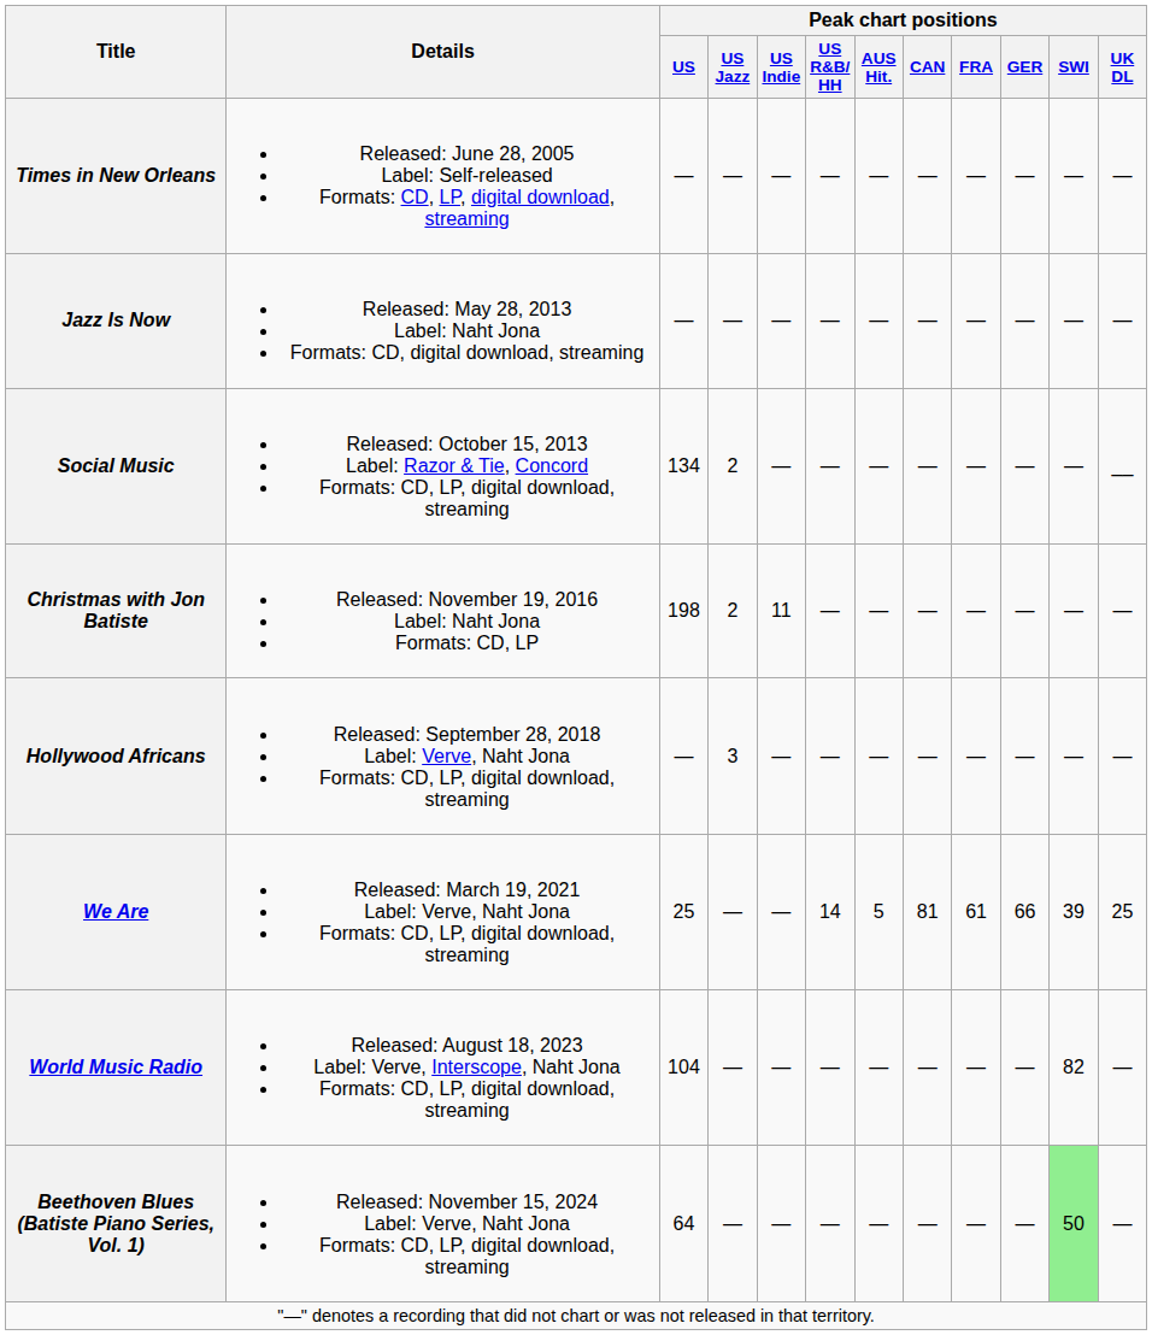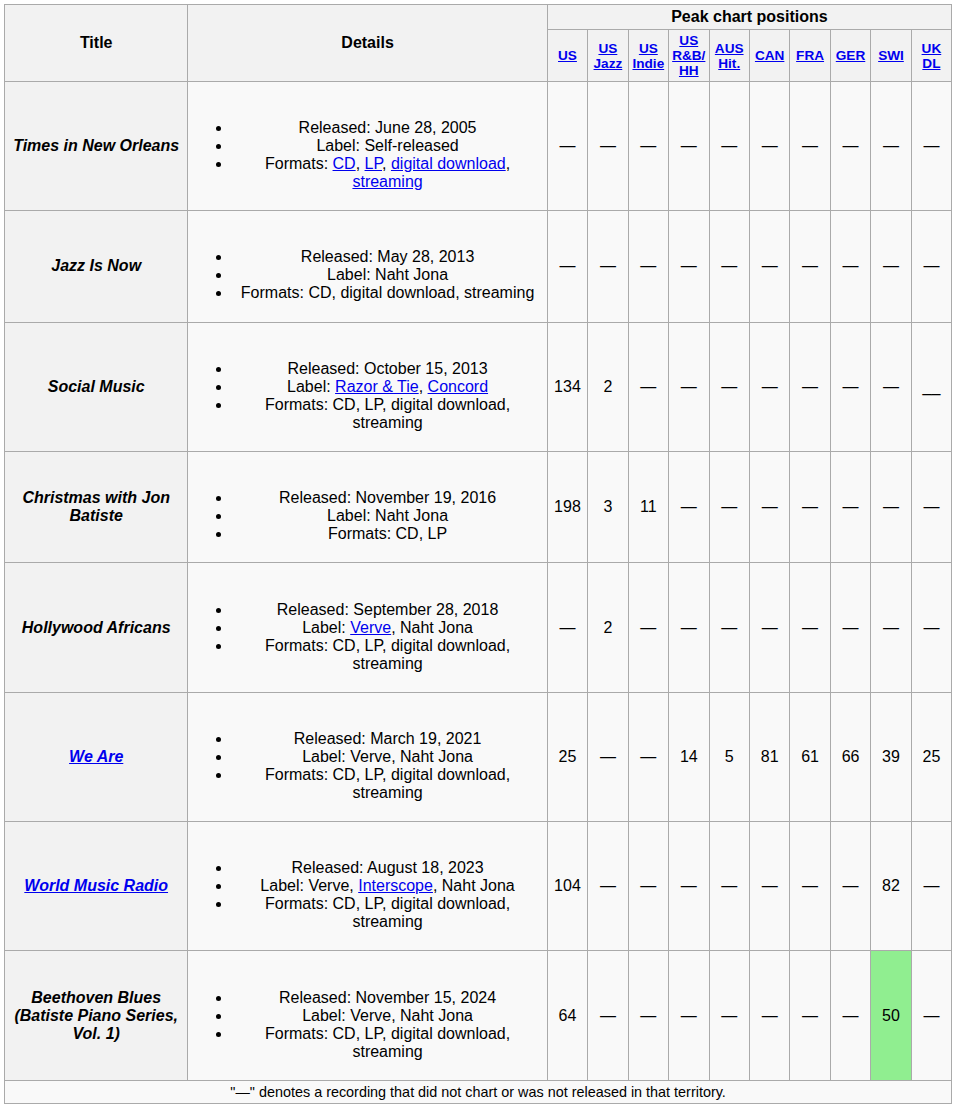 <table class="wikitable plainrowheaders" style="text-align:center;">
 <tr>
 <th scope="col" rowspan="2" style="width:11em;">Title</th>
 <th scope="col" rowspan="2" style="width:22em;">Details</th>
 <th scope="col" colspan="10">Peak chart positions</th>
 </tr>
 <tr>
 <th scope="col" style="width:2.5em;font-size:85%;"><a href='#'>US</a><br></th>
 <th scope="col" style="width:2.5em;font-size:85%;"><a href='#'>US<br>Jazz</a><br></th>
 <th scope="col" style="width:2.5em;font-size:85%;"><a href='#'>US<br>Indie</a><br></th>
 <th scope="col" style="width:2.5em;font-size:85%;"><a href='#'>US<br>R&B/<br>HH</a><br></th>
 <th scope="col" style="width:2.5em;font-size:85%;"><a href='#'>AUS<br>Hit.</a><br></th>
 <th scope="col" style="width:2.5em;font-size:85%;"><a href='#'>CAN</a><br></th>
 <th scope="col" style="width:2.5em;font-size:85%;"><a href='#'>FRA</a><br></th>
 <th scope="col" style="width:2.5em;font-size:85%;"><a href='#'>GER</a><br></th>
 <th scope="col" style="width:2.5em;font-size:85%;"><a href='#'>SWI</a><br></th>
 <th scope="col" style="width:2.5em;font-size:85%;"><a href='#'>UK<br>DL</a><br></th>
 </tr>
 <tr>
 <th scope="row"><em>Times in New Orleans</em></th>
 <td><br><ul><li>Released: June 28, 2005</li><li>Label: Self-released</li><li>Formats: <a href='#'>CD</a>, <a href='#'>LP</a>, <a href='#'>digital download</a>, <a href='#'>streaming</a></li></ul></td>
 <td>—</td>
 <td>—</td>
 <td>—</td>
 <td>—</td>
 <td>—</td>
 <td>—</td>
 <td>—</td>
 <td>—</td>
 <td>—</td>
 <td>—</td>
 </tr>
 <tr>
 <th scope="row"><em>Jazz Is Now</em></th>
 <td><br><ul><li>Released: May 28, 2013</li><li>Label: Naht Jona</li><li>Formats: CD, digital download, streaming</li></ul></td>
 <td>—</td>
 <td>—</td>
 <td>—</td>
 <td>—</td>
 <td>—</td>
 <td>—</td>
 <td>—</td>
 <td>—</td>
 <td>—</td>
 <td>—</td>
 </tr>
 <tr>
 <th scope="row"><em>Social Music</em><br></th>
 <td><br><ul><li>Released: October 15, 2013</li><li>Label: <a href='#'>Razor & Tie</a>, <a href='#'>Concord</a></li><li>Formats: CD, LP, digital download, streaming</li></ul></td>
 <td>134</td>
 <td>2</td>
 <td>—</td>
 <td>—</td>
 <td>—</td>
 <td>—</td>
 <td>—</td>
 <td>—</td>
 <td>—</td>
 <td>__</td>
 </tr>
 <tr>
 <th scope="row"><em>Christmas with Jon Batiste</em></th>
 <td><br><ul><li>Released: November 19, 2016</li><li>Label: Naht Jona</li><li>Formats: CD, LP</li></ul></td>
 <td>198<br></td>
-<td>2</td>
+<td>3<br></td>
 <td>11</td>
 <td>—</td>
 <td>—</td>
 <td>—</td>
 <td>—</td>
 <td>—</td>
 <td>—</td>
 <td>—</td>
 </tr>
 <tr>
 <th scope="row"><em>Hollywood Africans</em></th>
 <td><br><ul><li>Released: September 28, 2018</li><li>Label: <a href='#'>Verve</a>, Naht Jona</li><li>Formats: CD, LP, digital download, streaming</li></ul></td>
 <td>—</td>
-<td>3<br></td>
+<td>2</td>
 <td>—</td>
 <td>—</td>
 <td>—</td>
 <td>—</td>
 <td>—</td>
 <td>—</td>
 <td>—</td>
 <td>—</td>
 </tr>
 <tr>
 <th scope="row"><em><a href='#'>We Are</a></em></th>
 <td><br><ul><li>Released: March 19, 2021</li><li>Label: Verve, Naht Jona</li><li>Formats: CD, LP, digital download, streaming</li></ul></td>
 <td>25</td>
 <td>—</td>
 <td>—</td>
 <td>14</td>
 <td>5</td>
 <td>81</td>
 <td>61</td>
 <td>66</td>
 <td>39</td>
 <td>25</td>
 </tr>
 <tr>
 <th scope="row"><em><a href='#'>World Music Radio</a></em></th>
 <td><br><ul><li>Released: August 18, 2023</li><li>Label: Verve, <a href='#'>Interscope</a>, Naht Jona</li><li>Formats: CD, LP, digital download, streaming</li></ul></td>
 <td>104</td>
 <td>—</td>
 <td>—</td>
 <td>—</td>
 <td>—</td>
 <td>—</td>
 <td>—</td>
 <td>—</td>
 <td>82</td>
 <td>—</td>
 </tr>
 <tr>
 <th scope="row"><em>Beethoven Blues (Batiste Piano Series, Vol. 1)</em></th>
 <td><br><ul><li>Released: November 15, 2024</li><li>Label: Verve, Naht Jona</li><li>Formats: CD, LP, digital download, streaming</li></ul></td>
 <td>64</td>
 <td>—</td>
 <td>—</td>
 <td>—</td>
 <td>—</td>
 <td>—</td>
 <td>—</td>
 <td>—</td>
 <td style="background: lightgreen;">50</td>
 <td>—</td>
 </tr>
 <tr>
 <td colspan="20" style="font-size:90%">"—" denotes a recording that did not chart or was not released in that territory.</td>
 </tr>
 </table>
